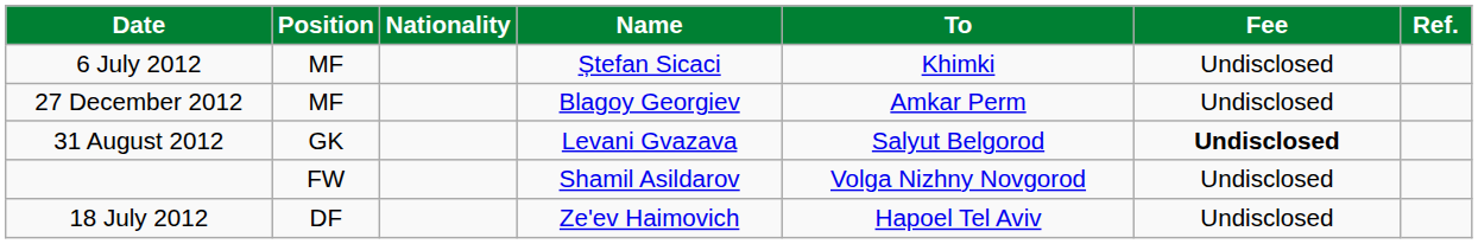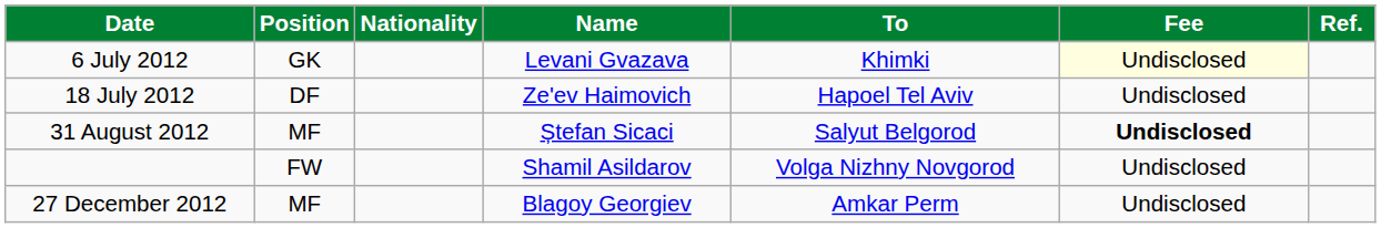 <table class="wikitable"  style="text-align:center; font-size:90%; ">
 <tr>
 <th style="background:#008033; color:white; width:150px;">Date</th>
 <th style="background:#008033; color:white; width:50px;">Position</th>
 <th style="background:#008033; color:white; width:50px;">Nationality</th>
 <th style="background:#008033; color:white; width:150px;">Name</th>
 <th style="background:#008033; color:white; width:200px;">To</th>
 <th style="background:#008033; color:white; width:150px;">Fee</th>
 <th style="background:#008033; color:white; width:35px;">Ref.</th>
 </tr>
 <tr>
 <td>6 July 2012</td>
-<td>MF</td>
+<td>GK</td>
 <td></td>
-<td><a href='#'>Ștefan Sicaci</a></td>
+<td><a href='#'>Levani Gvazava</a></td>
 <td><a href='#'>Khimki</a></td>
-<td>Undisclosed</td>
+<td style="background: lightyellow;">Undisclosed</td>
 <td></td>
 </tr>
 <tr>
-<td>27 December 2012</td>
-<td>MF</td>
+<td>18 July 2012</td>
+<td>DF</td>
 <td></td>
-<td><a href='#'>Blagoy Georgiev</a></td>
-<td><a href='#'>Amkar Perm</a></td>
+<td><a href='#'>Ze'ev Haimovich</a></td>
+<td><a href='#'>Hapoel Tel Aviv</a></td>
 <td>Undisclosed</td>
 <td></td>
 </tr>
 <tr>
 <td>31 August 2012</td>
-<td>GK</td>
+<td>MF</td>
 <td></td>
-<td><a href='#'>Levani Gvazava</a></td>
+<td><a href='#'>Ștefan Sicaci</a></td>
 <td><a href='#'>Salyut Belgorod</a></td>
 <td><strong>Undisclosed</strong></td>
 <td></td>
 </tr>
 <tr>
 <td></td>
 <td>FW</td>
 <td></td>
 <td><a href='#'>Shamil Asildarov</a></td>
 <td><a href='#'>Volga Nizhny Novgorod</a></td>
 <td>Undisclosed</td>
 <td></td>
 </tr>
 <tr>
-<td>18 July 2012</td>
-<td>DF</td>
+<td>27 December 2012</td>
+<td>MF</td>
 <td></td>
-<td><a href='#'>Ze'ev Haimovich</a></td>
-<td><a href='#'>Hapoel Tel Aviv</a></td>
+<td><a href='#'>Blagoy Georgiev</a></td>
+<td><a href='#'>Amkar Perm</a></td>
 <td>Undisclosed</td>
 <td></td>
 </tr>
 </table>
